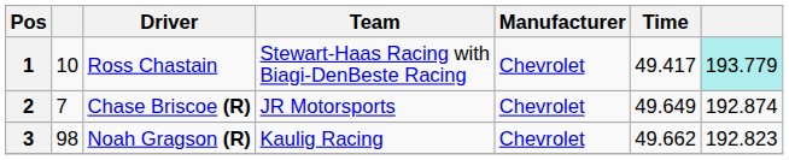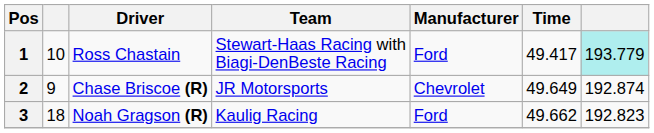 <table class="wikitable" style="font-size:95%">
 <tr>
 <th>Pos</th>
 <th></th>
 <th>Driver</th>
 <th>Team</th>
 <th>Manufacturer</th>
 <th>Time</th>
 <th></th>
 </tr>
 <tr>
 <th>1</th>
 <td>10</td>
 <td><a href='#'>Ross Chastain</a></td>
 <td><a href='#'>Stewart-Haas Racing</a> with <br> <a href='#'>Biagi-DenBeste Racing</a></td>
-<td><a href='#'>Chevrolet</a></td>
+<td><a href='#'>Ford</a></td>
 <td>49.417</td>
 <td style="background: paleturquoise;">193.779</td>
 </tr>
 <tr>
 <th>2</th>
-<td>7</td>
+<td>9</td>
 <td><a href='#'>Chase Briscoe</a> <strong>(R)</strong></td>
 <td><a href='#'>JR Motorsports</a></td>
 <td><a href='#'>Chevrolet</a></td>
 <td>49.649</td>
 <td>192.874</td>
 </tr>
 <tr>
 <th>3</th>
-<td>98</td>
+<td>18</td>
 <td><a href='#'>Noah Gragson</a> <strong>(R)</strong></td>
 <td><a href='#'>Kaulig Racing</a></td>
-<td><a href='#'>Chevrolet</a></td>
+<td><a href='#'>Ford</a></td>
 <td>49.662</td>
 <td>192.823</td>
 </tr>
 <tr>
 </tr>
 </table>
